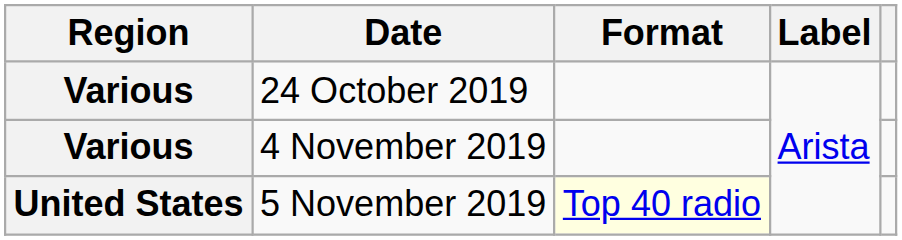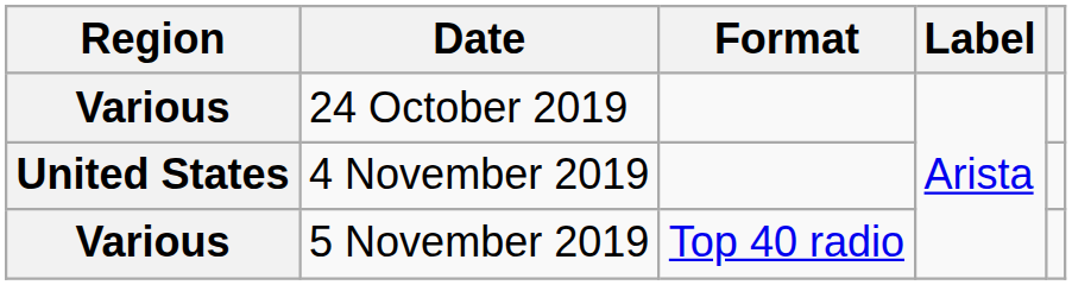 <table class="wikitable plainrowheaders">
 <tr>
 <th scope="col">Region</th>
 <th scope="col">Date</th>
 <th scope="col">Format</th>
 <th scope="col">Label</th>
 <th scope="col"></th>
 </tr>
 <tr>
 <th scope="row">Various</th>
 <td>24 October 2019</td>
 <td></td>
 <td rowspan="3"><a href='#'>Arista</a></td>
 <td></td>
 </tr>
 <tr>
-<th scope="row">Various</th>
+<th scope="row">United States</th>
 <td>4 November 2019</td>
 <td></td>
 <td></td>
 </tr>
 <tr>
-<th scope="row">United States</th>
+<th scope="row">Various</th>
 <td>5 November 2019</td>
-<td style="background: lightyellow;"><a href='#'>Top 40 radio</a></td>
+<td><a href='#'>Top 40 radio</a></td>
 <td></td>
 </tr>
 </table>
